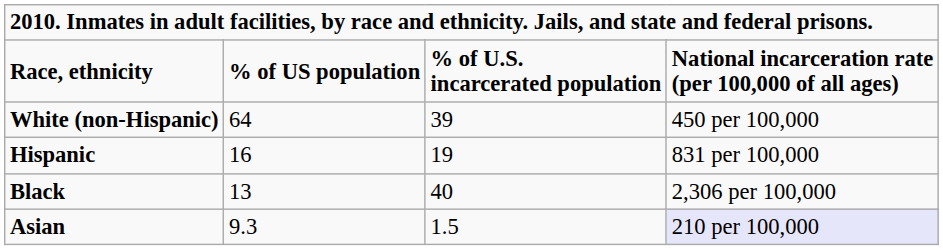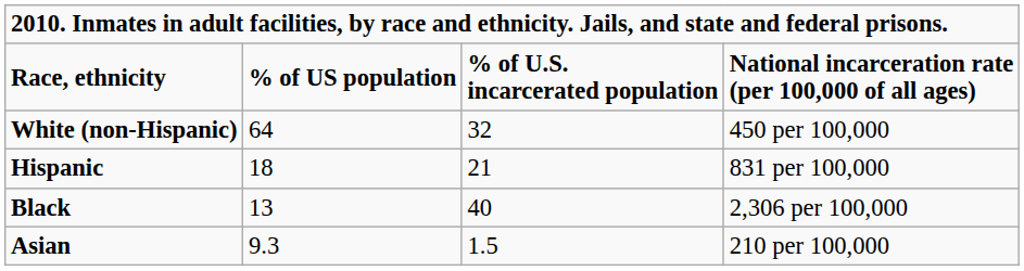 <table class="wikitable">
 <tr>
 <td colspan="4"><strong>2010. Inmates in adult facilities, by race and ethnicity. Jails, and state and federal prisons.</strong></td>
 </tr>
 <tr>
 <td><strong>Race, ethnicity</strong></td>
 <td><strong>% of US population</strong></td>
 <td><strong>% of U.S.</strong><br><strong>incarcerated population</strong></td>
 <td><strong>National incarceration rate</strong><br><strong>(per 100,000 of all ages)</strong></td>
 </tr>
 <tr>
 <td><strong>White (non-Hispanic)</strong></td>
 <td>64</td>
-<td>39</td>
+<td>32</td>
 <td>450 per 100,000</td>
 </tr>
 <tr>
 <td><strong>Hispanic</strong></td>
-<td>16</td>
-<td>19</td>
+<td>18</td>
+<td>21</td>
 <td>831 per 100,000</td>
 </tr>
 <tr>
 <td><strong>Black</strong></td>
 <td>13</td>
 <td>40</td>
 <td>2,306 per 100,000</td>
 </tr>
 <tr>
 <td><strong>Asian</strong></td>
 <td>9.3</td>
 <td>1.5</td>
-<td style="background: lavender;">210 per 100,000</td>
+<td>210 per 100,000</td>
 </tr>
 </table>
